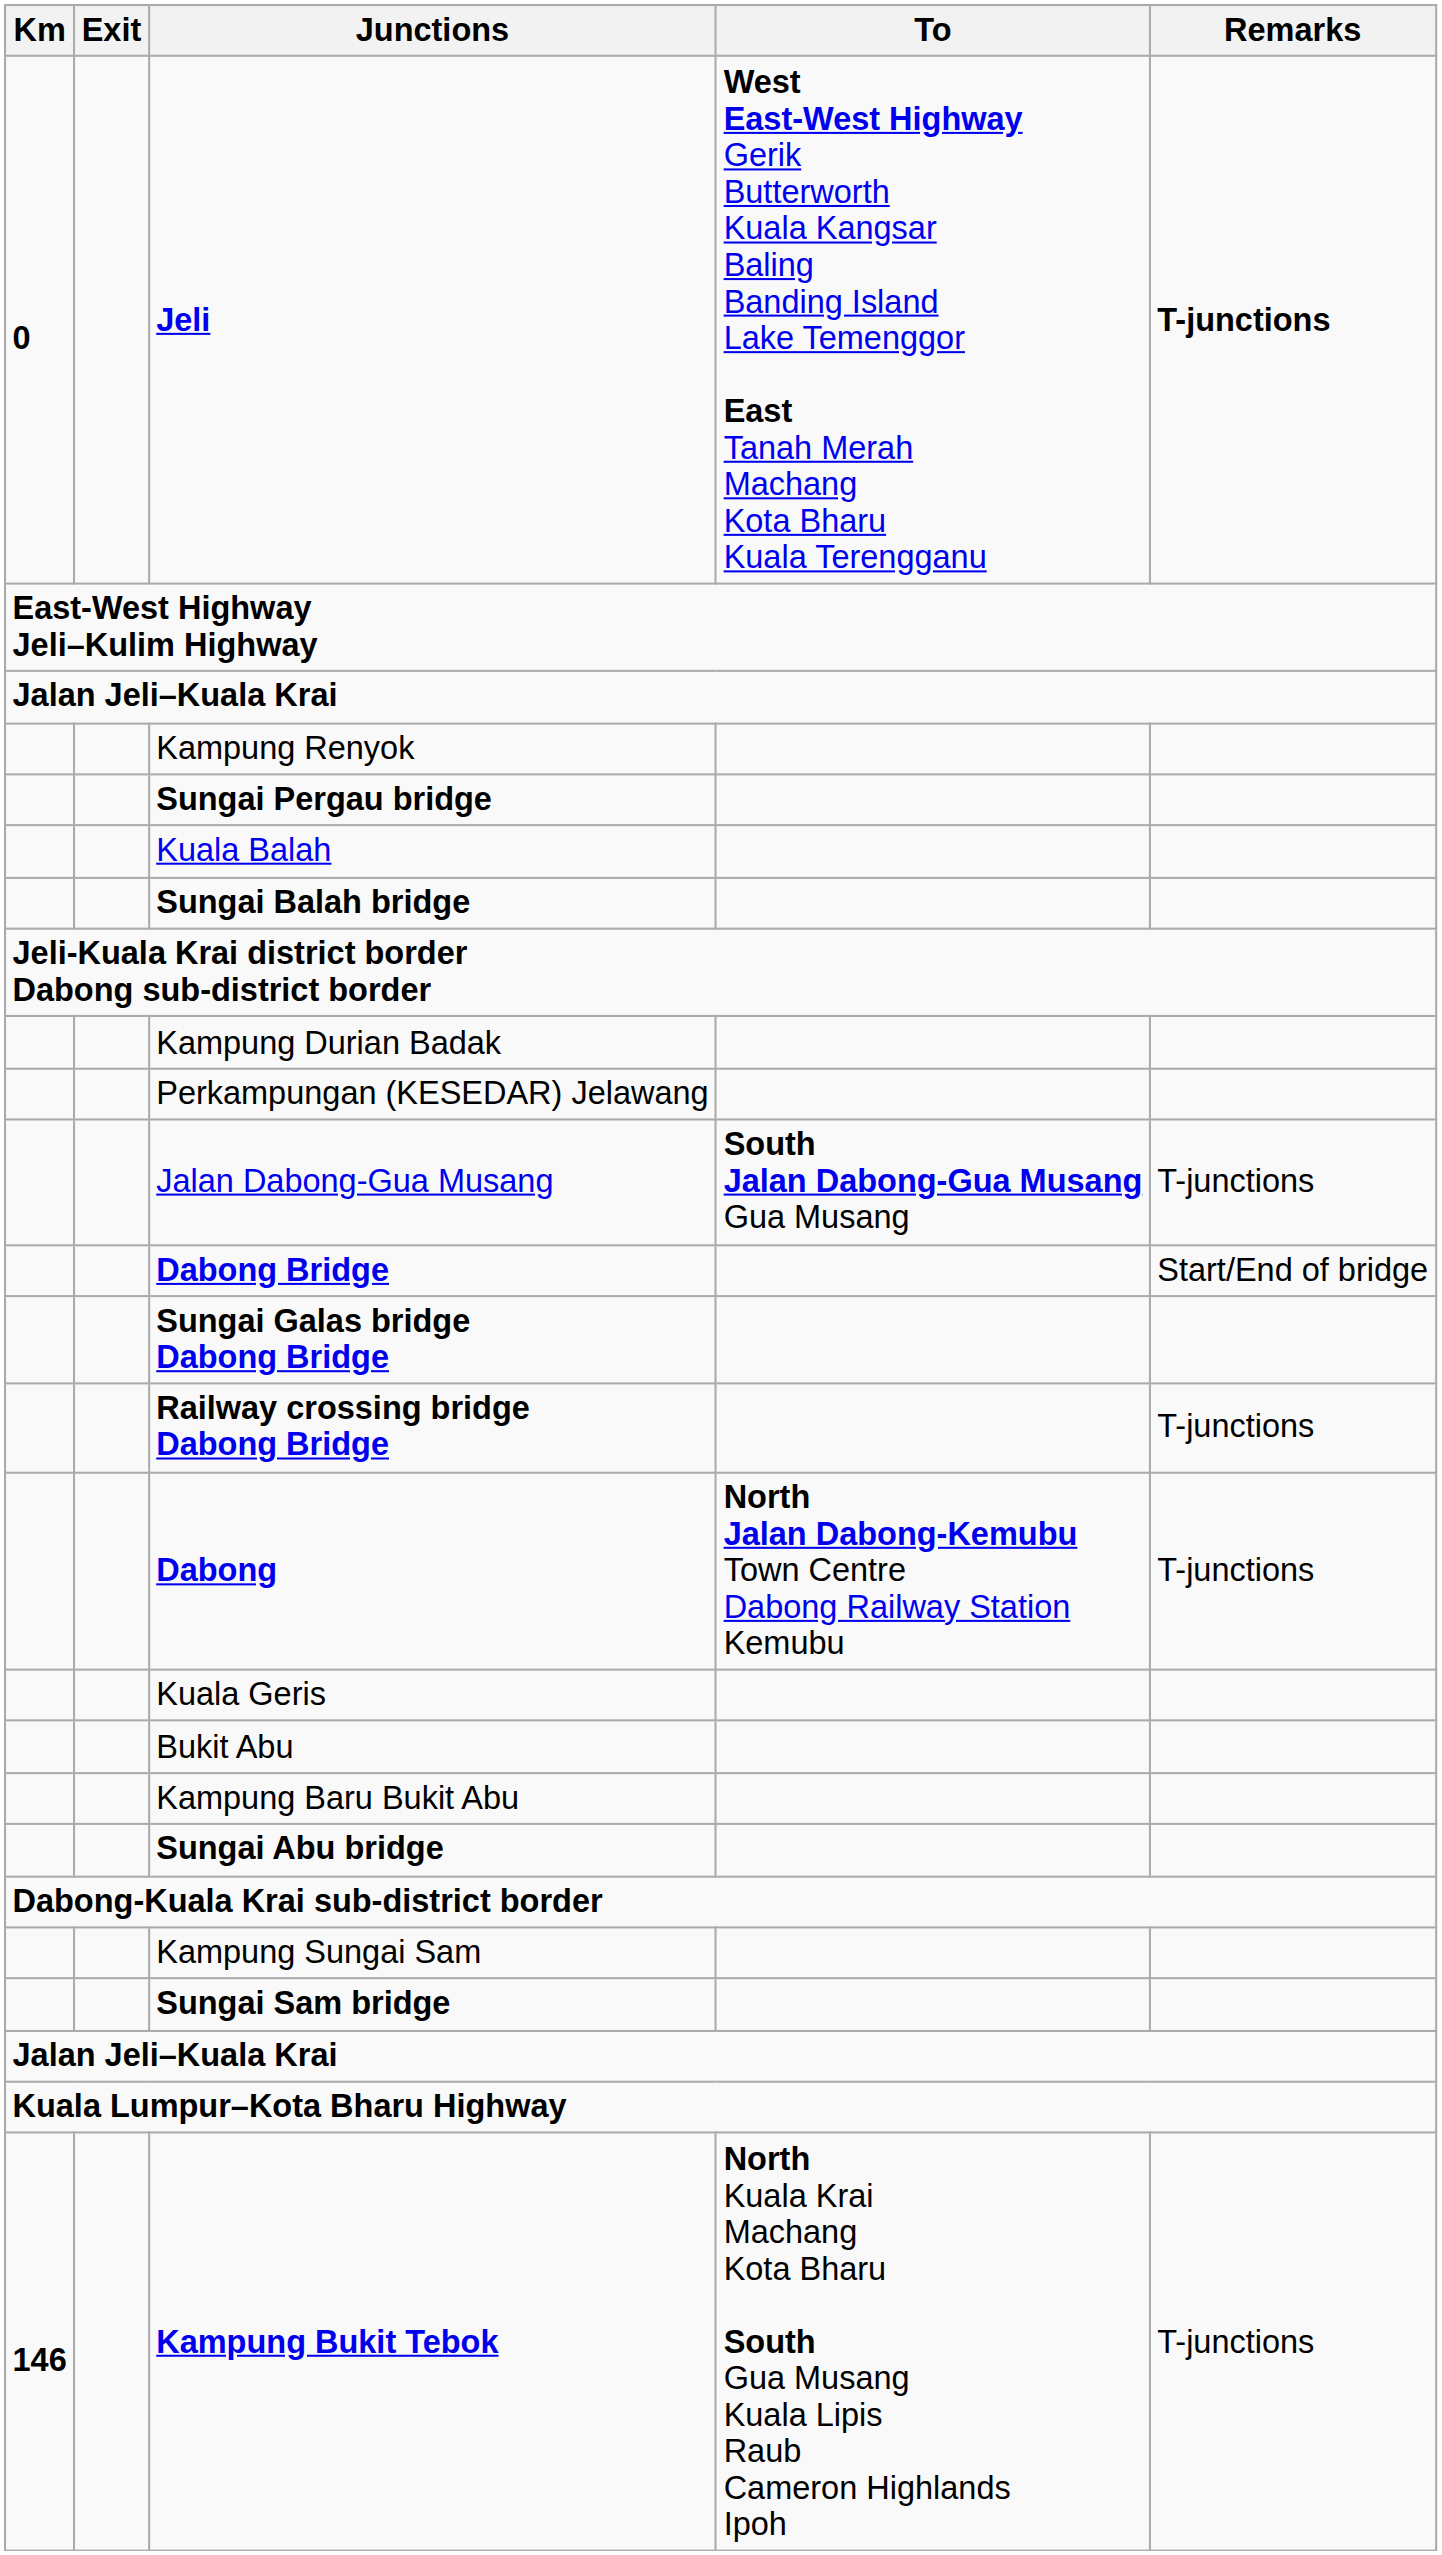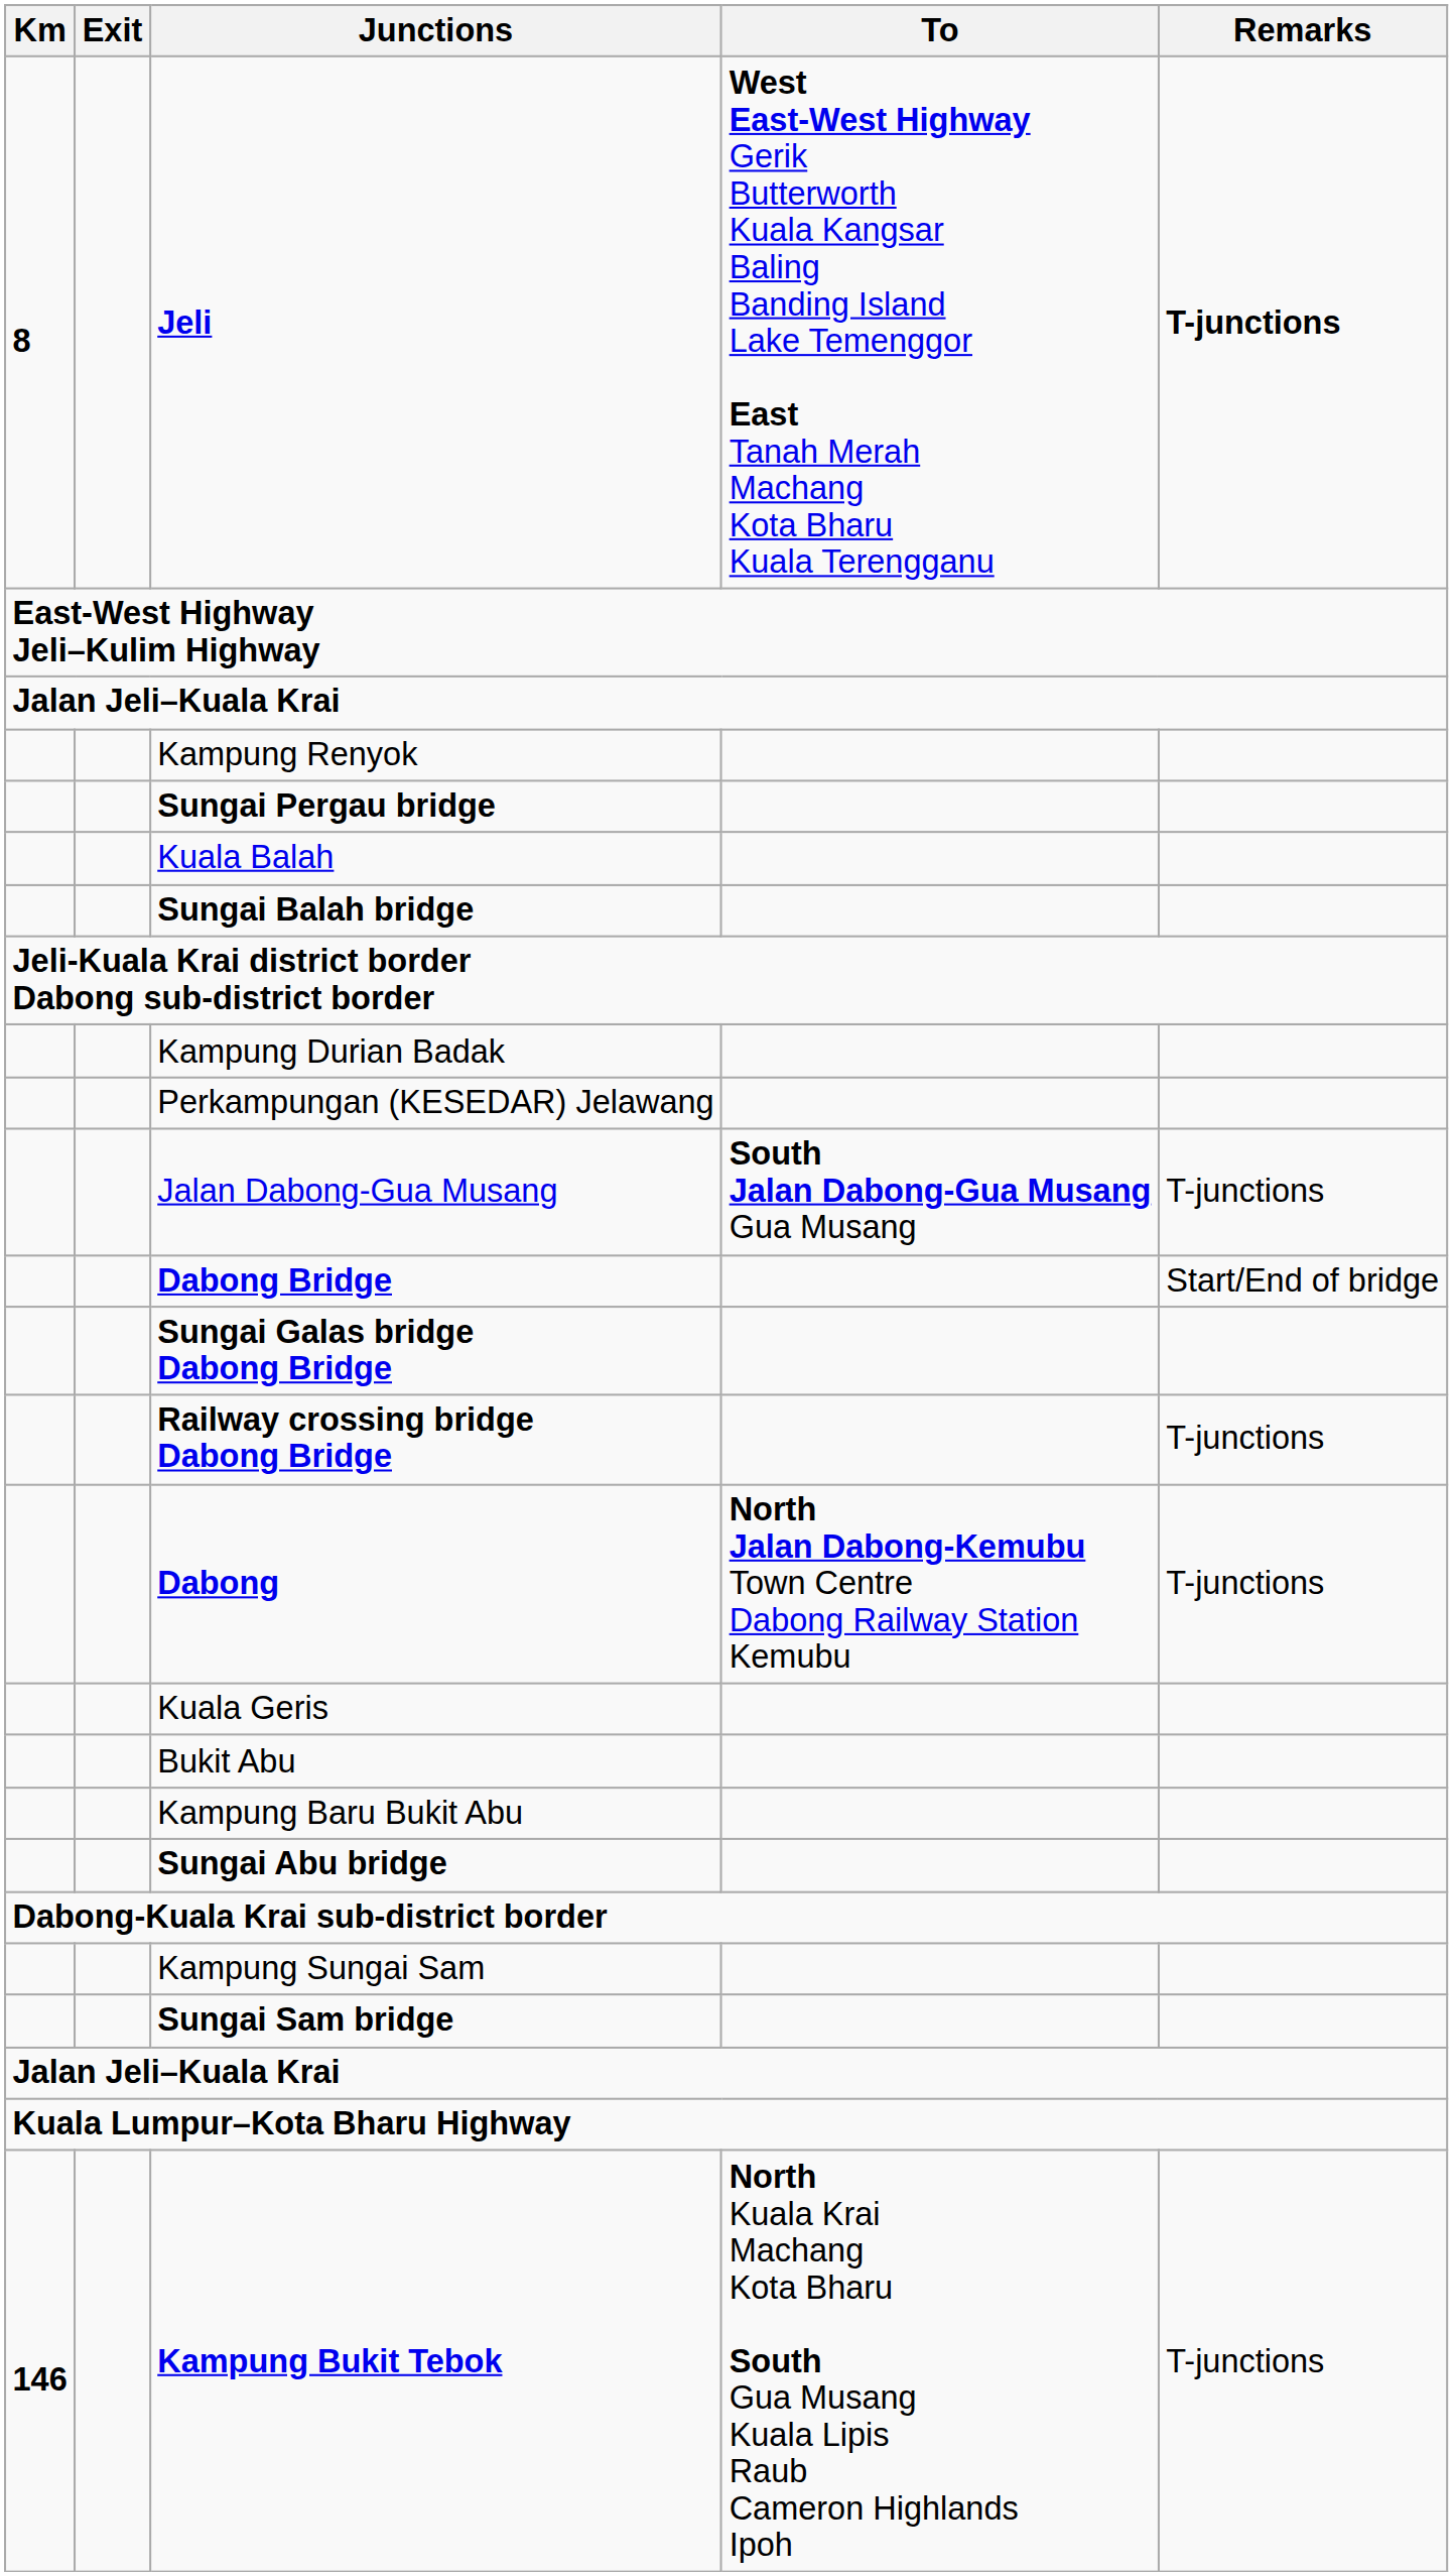 <table class="wikitable">
 <tr>
 <th>Km</th>
 <th>Exit</th>
 <th>Junctions</th>
 <th>To</th>
 <th>Remarks</th>
 </tr>
 <tr>
-<td><br><strong>0</strong></td>
+<td><br><strong>8</strong></td>
 <td></td>
 <td><strong><a href='#'>Jeli</a></strong></td>
 <td><strong>West</strong><br>  <strong><a href='#'>East-West Highway</a></strong><br>  <a href='#'>Gerik</a><br>   <a href='#'>Butterworth</a><br> <a href='#'>Kuala Kangsar</a><br> <a href='#'>Baling</a><br>  <a href='#'>Banding Island</a><br>  <a href='#'>Lake Temenggor</a><br><br><strong>East</strong><br>  <a href='#'>Tanah Merah</a><br>  <a href='#'>Machang</a><br> <a href='#'>Kota Bharu</a><br>  <a href='#'>Kuala Terengganu</a></td>
 <td><strong>T-junctions</strong></td>
 </tr>
 <tr>
 <td style="width:600px" colspan="6" style="text-align:center; background:blue;"><strong><span> East-West Highway<br>Jeli–Kulim Highway</span></strong></td>
 </tr>
 <tr>
 <td style="width:600px" colspan="6" style="text-align:center; background:blue;"><strong><span> Jalan Jeli–Kuala Krai</span></strong></td>
 </tr>
 <tr>
 <td></td>
 <td></td>
 <td>Kampung Renyok</td>
 <td></td>
 <td></td>
 </tr>
 <tr>
 <td></td>
 <td></td>
 <td><strong>Sungai Pergau bridge</strong></td>
 <td></td>
 <td></td>
 </tr>
 <tr>
 <td></td>
 <td></td>
 <td><a href='#'>Kuala Balah</a></td>
 <td></td>
 <td></td>
 </tr>
 <tr>
 <td></td>
 <td></td>
 <td><strong>Sungai Balah bridge</strong></td>
 <td></td>
 <td></td>
 </tr>
 <tr>
 <td style="width:600px" colspan="6" style="text-align:center; background:blue;"><strong><span>Jeli-Kuala Krai district border<br>Dabong sub-district border</span></strong></td>
 </tr>
 <tr>
 <td></td>
 <td></td>
 <td>Kampung Durian Badak</td>
 <td></td>
 <td></td>
 </tr>
 <tr>
 <td></td>
 <td></td>
 <td>Perkampungan (KESEDAR) Jelawang</td>
 <td></td>
 <td></td>
 </tr>
 <tr>
 <td></td>
 <td></td>
 <td><a href='#'>Jalan Dabong-Gua Musang</a></td>
 <td><strong>South</strong><br> <strong><a href='#'>Jalan Dabong-Gua Musang</a></strong><br>Gua Musang</td>
 <td>T-junctions</td>
 </tr>
 <tr>
 <td></td>
 <td></td>
 <td><strong><a href='#'>Dabong Bridge</a></strong></td>
 <td></td>
 <td>Start/End of bridge</td>
 </tr>
 <tr>
 <td></td>
 <td></td>
 <td><strong>Sungai Galas bridge</strong><br><strong><a href='#'>Dabong Bridge</a></strong></td>
 <td></td>
 <td></td>
 </tr>
 <tr>
 <td></td>
 <td></td>
 <td><strong>Railway crossing bridge</strong><br><strong><a href='#'>Dabong Bridge</a></strong></td>
 <td></td>
 <td>T-junctions</td>
 </tr>
 <tr>
 <td></td>
 <td></td>
 <td><strong><a href='#'>Dabong</a></strong></td>
 <td><strong>North</strong><br> <strong><a href='#'>Jalan Dabong-Kemubu</a></strong><br>Town Centre<br> <a href='#'>Dabong Railway Station</a><br>Kemubu</td>
 <td>T-junctions</td>
 </tr>
 <tr>
 <td></td>
 <td></td>
 <td>Kuala Geris</td>
 <td></td>
 <td></td>
 </tr>
 <tr>
 <td></td>
 <td></td>
 <td>Bukit Abu</td>
 <td></td>
 <td></td>
 </tr>
 <tr>
 <td></td>
 <td></td>
 <td>Kampung Baru Bukit Abu</td>
 <td></td>
 <td></td>
 </tr>
 <tr>
 <td></td>
 <td></td>
 <td><strong>Sungai Abu bridge</strong></td>
 <td></td>
 <td></td>
 </tr>
 <tr>
 <td style="width:600px" colspan="6" style="text-align:center; background:maroon;"><strong><span>Dabong-Kuala Krai sub-district border</span></strong></td>
 </tr>
 <tr>
 <td></td>
 <td></td>
 <td>Kampung Sungai Sam</td>
 <td></td>
 <td></td>
 </tr>
 <tr>
 <td></td>
 <td></td>
 <td><strong>Sungai Sam bridge</strong></td>
 <td></td>
 <td></td>
 </tr>
 <tr>
 <td style="width:600px" colspan="6" style="text-align:center; background:blue;"><strong><span> Jalan Jeli–Kuala Krai</span></strong></td>
 </tr>
 <tr>
 <td style="width:600px" colspan="6" style="text-align:center; background:blue;"><strong><span> Kuala Lumpur–Kota Bharu Highway</span></strong></td>
 </tr>
 <tr>
 <td><br><strong>146</strong></td>
 <td></td>
 <td><strong><a href='#'>Kampung Bukit Tebok</a></strong></td>
 <td><strong>North</strong><br> Kuala Krai<br> Machang<br> Kota Bharu<br><br><strong>South</strong><br> Gua Musang<br> Kuala Lipis<br> Raub<br> Cameron Highlands<br> Ipoh</td>
 <td>T-junctions</td>
 </tr>
 </table>
